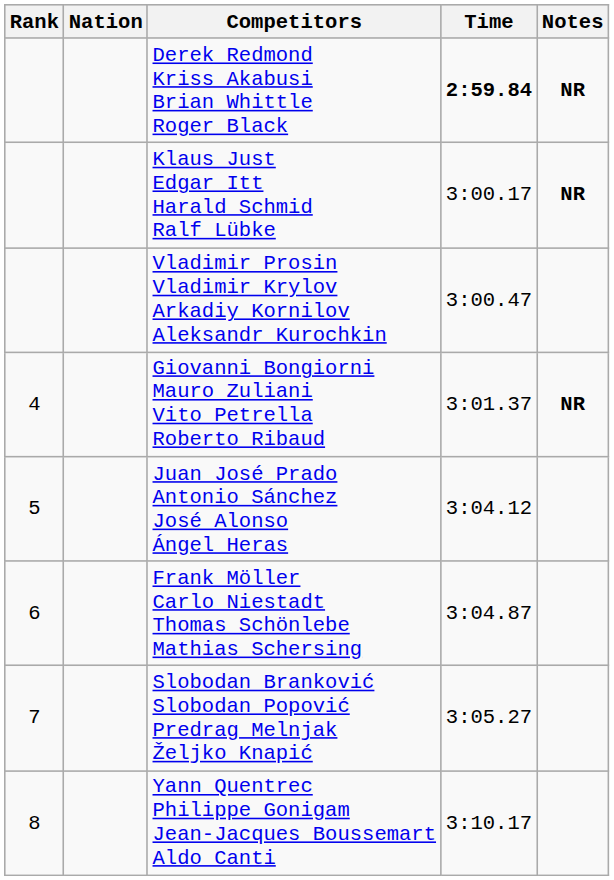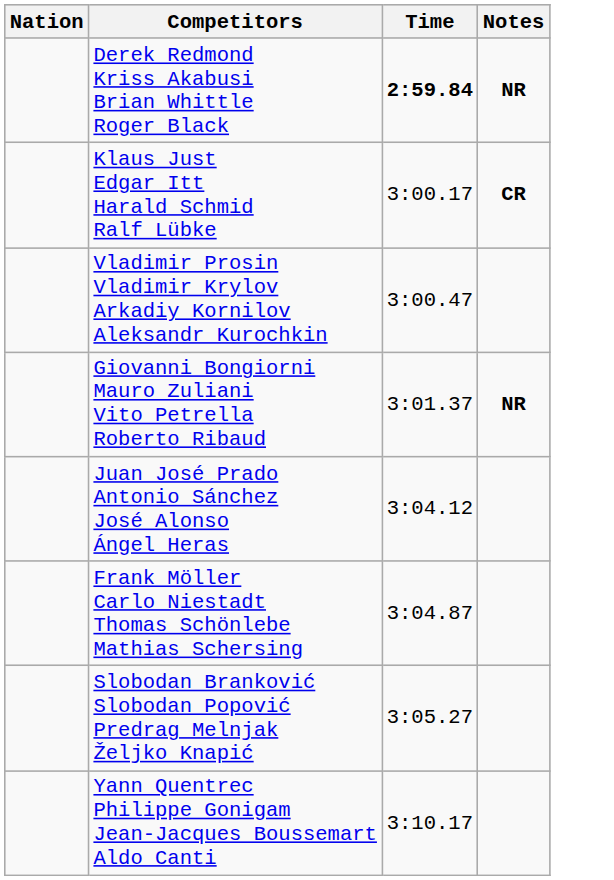 <table class="wikitable sortable" style="text-align:center">
 <tr>
-<th>Rank</th>
 <th>Nation</th>
 <th>Competitors</th>
 <th>Time</th>
 <th>Notes</th>
 </tr>
 <tr>
-<td></td>
 <td align=left></td>
 <td align=left><a href='#'>Derek Redmond</a><br><a href='#'>Kriss Akabusi</a><br><a href='#'>Brian Whittle</a><br><a href='#'>Roger Black</a></td>
 <td><strong>2:59.84</strong></td>
 <td><strong>NR</strong></td>
 </tr>
 <tr>
-<td></td>
 <td align=left></td>
 <td align=left><a href='#'>Klaus Just</a><br><a href='#'>Edgar Itt</a><br><a href='#'>Harald Schmid</a><br><a href='#'>Ralf Lübke</a></td>
 <td>3:00.17</td>
-<td><strong>NR</strong></td>
+<td><strong>CR</strong></td>
 </tr>
 <tr>
-<td></td>
 <td align=left></td>
 <td align=left><a href='#'>Vladimir Prosin</a><br><a href='#'>Vladimir Krylov</a><br><a href='#'>Arkadiy Kornilov</a><br><a href='#'>Aleksandr Kurochkin</a></td>
 <td>3:00.47</td>
 <td></td>
 </tr>
 <tr>
-<td>4</td>
 <td align=left></td>
 <td align=left><a href='#'>Giovanni Bongiorni</a><br><a href='#'>Mauro Zuliani</a><br><a href='#'>Vito Petrella</a><br><a href='#'>Roberto Ribaud</a></td>
 <td>3:01.37</td>
 <td><strong>NR</strong></td>
 </tr>
 <tr>
-<td>5</td>
 <td align=left></td>
 <td align=left><a href='#'>Juan José Prado</a><br><a href='#'>Antonio Sánchez</a><br><a href='#'>José Alonso</a><br><a href='#'>Ángel Heras</a></td>
 <td>3:04.12</td>
 <td></td>
 </tr>
 <tr>
-<td>6</td>
 <td align=left></td>
 <td align=left><a href='#'>Frank Möller</a><br><a href='#'>Carlo Niestadt</a><br><a href='#'>Thomas Schönlebe</a><br><a href='#'>Mathias Schersing</a></td>
 <td>3:04.87</td>
 <td></td>
 </tr>
 <tr>
-<td>7</td>
 <td align=left></td>
 <td align=left><a href='#'>Slobodan Branković</a><br><a href='#'>Slobodan Popović</a><br><a href='#'>Predrag Melnjak</a><br><a href='#'>Željko Knapić</a></td>
 <td>3:05.27</td>
 <td></td>
 </tr>
 <tr>
-<td>8</td>
 <td align=left></td>
 <td align=left><a href='#'>Yann Quentrec</a><br><a href='#'>Philippe Gonigam</a><br><a href='#'>Jean-Jacques Boussemart</a><br><a href='#'>Aldo Canti</a></td>
 <td>3:10.17</td>
 <td></td>
 </tr>
 </table>
